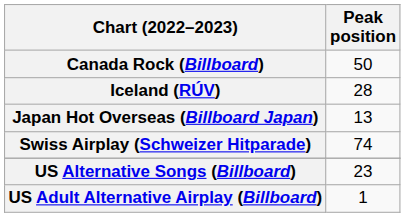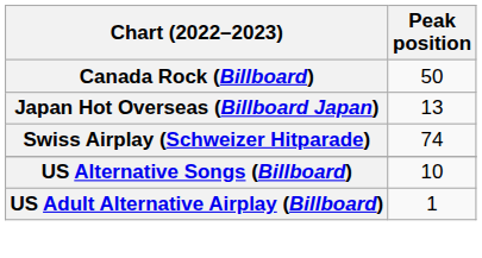 <table class="wikitable sortable plainrowheaders" style="text-align:center">
 <tr>
 <th scope="col">Chart (2022–2023)</th>
 <th scope="col">Peak<br>position</th>
 </tr>
 <tr>
 <th scope="row">Canada Rock (<em><a href='#'>Billboard</a></em>)</th>
 <td align=center>50</td>
-</tr>
-<tr>
-<th scope="row">Iceland (<a href='#'>RÚV</a>)</th>
-<td>28</td>
 </tr>
 <tr>
 <th scope="row">Japan Hot Overseas (<em><a href='#'>Billboard Japan</a></em>)</th>
 <td>13</td>
 </tr>
 <tr>
 <th scope="row">Swiss Airplay (<a href='#'>Schweizer Hitparade</a>)</th>
 <td>74</td>
 </tr>
 <tr>
 </tr>
 <tr>
 <th scope="row">US <a href='#'>Alternative Songs</a> (<em><a href='#'>Billboard</a></em>)</th>
-<td style="text-align:center;">23</td>
+<td style="text-align:center;">10</td>
 </tr>
 <tr>
 <th scope="row">US <a href='#'>Adult Alternative Airplay</a> (<em><a href='#'>Billboard</a></em>)</th>
 <td style="text-align:center;">1</td>
 </tr>
 </table>
